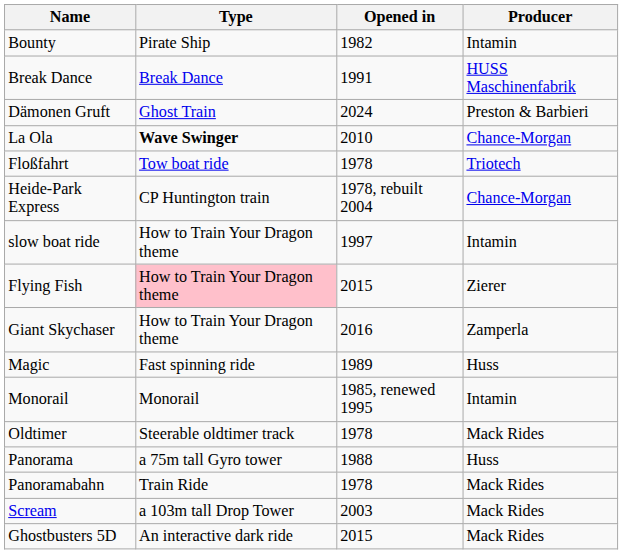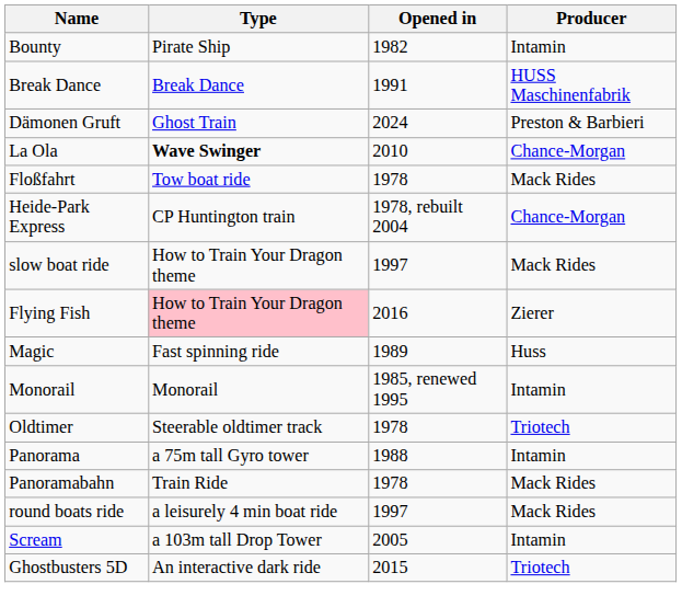 <table class="sortable wikitable">
 <tr>
 <th>Name</th>
 <th>Type</th>
 <th>Opened in</th>
 <th>Producer</th>
 </tr>
 <tr>
 <td>Bounty</td>
 <td>Pirate Ship</td>
 <td>1982</td>
 <td>Intamin</td>
 </tr>
 <tr>
 <td>Break Dance</td>
 <td><a href='#'>Break Dance</a></td>
 <td>1991</td>
 <td><a href='#'>HUSS Maschinenfabrik</a></td>
 </tr>
 <tr>
 <td>Dämonen Gruft</td>
 <td><a href='#'>Ghost Train</a></td>
 <td>2024</td>
 <td>Preston & Barbieri</td>
 </tr>
 <tr>
 <td>La Ola</td>
 <td><strong>Wave Swinger</strong></td>
 <td>2010</td>
 <td><a href='#'>Chance-Morgan</a></td>
 </tr>
 <tr>
 <td>Floßfahrt</td>
 <td><a href='#'>Tow boat ride</a></td>
 <td>1978</td>
-<td><a href='#'>Triotech</a></td>
+<td>Mack Rides</td>
 </tr>
 <tr>
 <td>Heide-Park Express</td>
 <td>CP Huntington train</td>
 <td>1978, rebuilt 2004</td>
 <td><a href='#'>Chance-Morgan</a></td>
 </tr>
 <tr>
 <td>slow boat ride</td>
 <td>How to Train Your Dragon theme</td>
 <td>1997</td>
-<td>Intamin</td>
+<td>Mack Rides</td>
 </tr>
 <tr>
 <td>Flying Fish</td>
 <td style="background: pink;">How to Train Your Dragon theme</td>
-<td>2015</td>
+<td>2016</td>
 <td>Zierer</td>
-</tr>
-<tr>
-<td>Giant Skychaser</td>
-<td>How to Train Your Dragon theme</td>
-<td>2016</td>
-<td>Zamperla</td>
 </tr>
 <tr>
 <td>Magic</td>
 <td>Fast spinning ride</td>
 <td>1989</td>
 <td>Huss</td>
 </tr>
 <tr>
 <td>Monorail</td>
 <td>Monorail</td>
 <td>1985, renewed 1995</td>
 <td>Intamin</td>
 </tr>
 <tr>
 <td>Oldtimer</td>
 <td>Steerable oldtimer track</td>
 <td>1978</td>
-<td>Mack Rides</td>
+<td><a href='#'>Triotech</a></td>
 </tr>
 <tr>
 <td>Panorama</td>
 <td>a 75m tall Gyro tower</td>
 <td>1988</td>
-<td>Huss</td>
+<td>Intamin</td>
 </tr>
 <tr>
 <td>Panoramabahn</td>
 <td>Train Ride</td>
 <td>1978</td>
 <td>Mack Rides</td>
 </tr>
 <tr>
+<td>round boats ride</td>
+<td>a leisurely 4 min boat ride</td>
+<td>1997</td>
+<td>Mack Rides</td>
+</tr>
+<tr>
 <td><a href='#'>Scream</a></td>
 <td>a 103m tall Drop Tower</td>
-<td>2003</td>
-<td>Mack Rides</td>
+<td>2005</td>
+<td>Intamin</td>
 </tr>
 <tr>
 <td>Ghostbusters 5D</td>
 <td>An interactive dark ride</td>
 <td>2015</td>
-<td>Mack Rides</td>
+<td><a href='#'>Triotech</a></td>
 </tr>
 </table>
